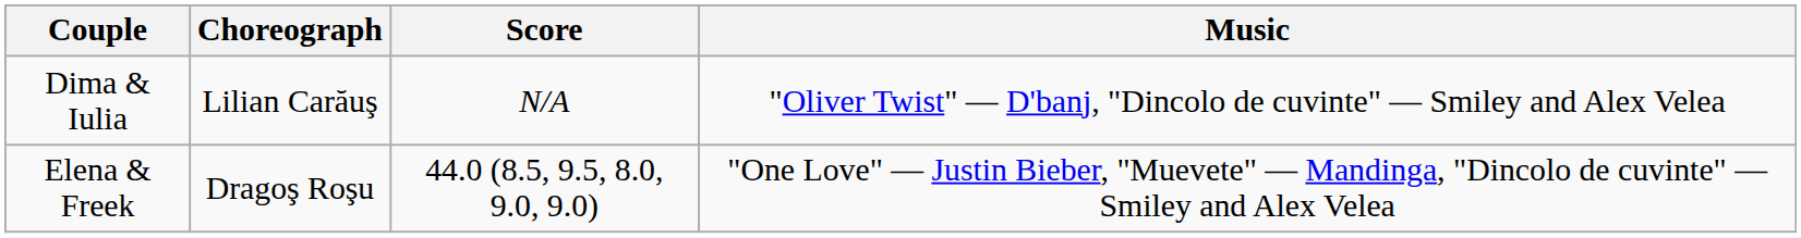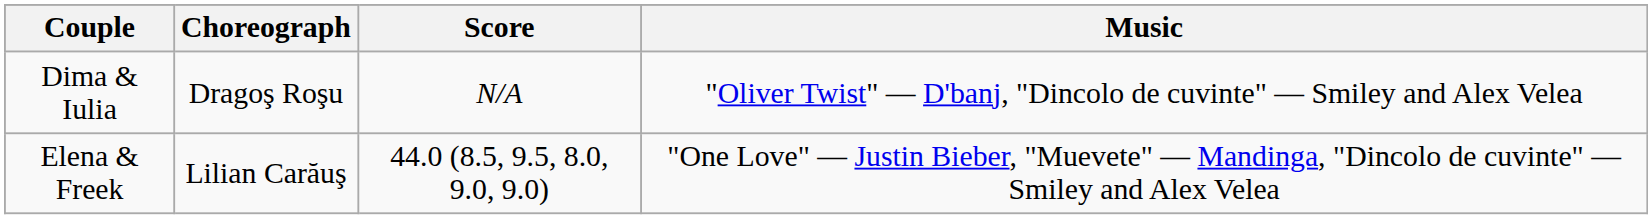 <table class="wikitable" style="text-align: center; width:100%;">
 <tr>
 <th>Couple</th>
 <th>Choreograph</th>
 <th>Score</th>
 <th>Music</th>
 </tr>
 <tr>
 <td>Dima & Iulia</td>
-<td>Lilian Carăuş</td>
+<td>Dragoş Roşu</td>
 <td><em>N/A</em></td>
 <td>"<a href='#'>Oliver Twist</a>" — <a href='#'>D'banj</a>, "Dincolo de cuvinte" — Smiley and Alex Velea</td>
 </tr>
 <tr>
 <td>Elena & Freek</td>
-<td>Dragoş Roşu</td>
+<td>Lilian Carăuş</td>
 <td>44.0 (8.5, 9.5, 8.0, 9.0, 9.0)</td>
 <td>"One Love" — <a href='#'>Justin Bieber</a>, "Muevete" — <a href='#'>Mandinga</a>, "Dincolo de cuvinte" — Smiley and Alex Velea</td>
 </tr>
 </table>
